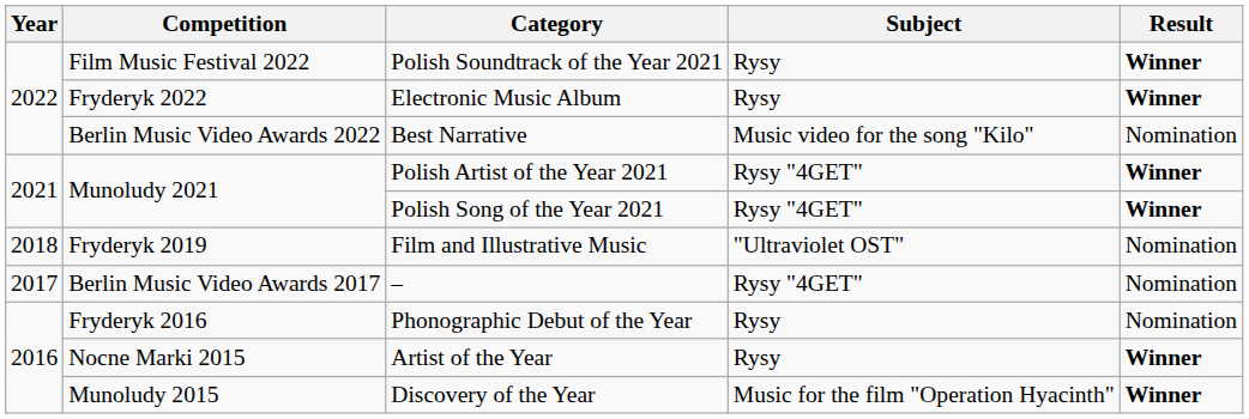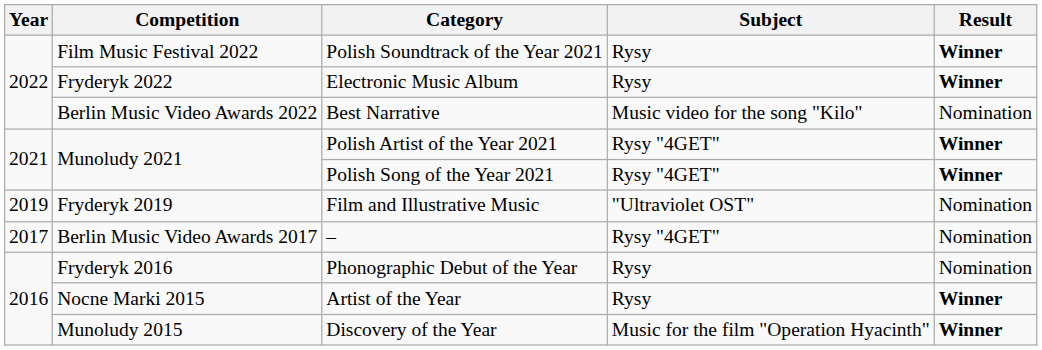 <table class="wikitable">
 <tr>
 <th>Year</th>
 <th>Competition</th>
 <th>Category</th>
 <th>Subject</th>
 <th>Result</th>
 </tr>
 <tr>
 <td rowspan="3">2022</td>
 <td>Film Music Festival 2022</td>
 <td>Polish Soundtrack of the Year 2021</td>
 <td>Rysy</td>
 <td><strong>Winner</strong></td>
 </tr>
 <tr>
 <td>Fryderyk 2022</td>
 <td>Electronic Music Album</td>
 <td>Rysy</td>
 <td><strong>Winner</strong></td>
 </tr>
 <tr>
 <td>Berlin Music Video Awards 2022</td>
 <td>Best Narrative</td>
 <td>Music video for the song "Kilo"</td>
 <td>Nomination</td>
 </tr>
 <tr>
 <td rowspan="2">2021</td>
 <td rowspan="2">Munoludy 2021</td>
 <td>Polish Artist of the Year 2021</td>
 <td>Rysy "4GET"</td>
 <td><strong>Winner</strong></td>
 </tr>
 <tr>
 <td>Polish Song of the Year 2021</td>
 <td>Rysy "4GET"</td>
 <td><strong>Winner</strong></td>
 </tr>
 <tr>
-<td>2018</td>
+<td>2019</td>
 <td>Fryderyk 2019</td>
 <td>Film and Illustrative Music</td>
 <td>"Ultraviolet OST"</td>
 <td>Nomination</td>
 </tr>
 <tr>
 <td>2017</td>
 <td>Berlin Music Video Awards 2017</td>
 <td>–</td>
 <td>Rysy "4GET"</td>
 <td>Nomination</td>
 </tr>
 <tr>
 <td rowspan="3">2016</td>
 <td>Fryderyk 2016</td>
 <td>Phonographic Debut of the Year</td>
 <td>Rysy</td>
 <td>Nomination</td>
 </tr>
 <tr>
 <td>Nocne Marki 2015</td>
 <td>Artist of the Year</td>
 <td>Rysy</td>
 <td><strong>Winner</strong></td>
 </tr>
 <tr>
 <td>Munoludy 2015</td>
 <td>Discovery of the Year</td>
 <td>Music for the film "Operation Hyacinth"</td>
 <td><strong>Winner</strong></td>
 </tr>
 </table>
